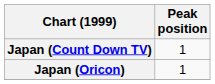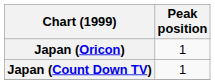 <table class="wikitable plainrowheaders">
 <tr>
 <th>Chart (1999)</th>
 <th>Peak<br>position</th>
 </tr>
 <tr>
-<th scope="row">Japan (<a href='#'>Count Down TV</a>)</th>
+<th scope="row">Japan (<a href='#'>Oricon</a>)</th>
 <td style="text-align:center;">1</td>
 </tr>
 <tr>
-<th scope="row">Japan (<a href='#'>Oricon</a>)</th>
+<th scope="row">Japan (<a href='#'>Count Down TV</a>)</th>
 <td style="text-align:center;">1</td>
 </tr>
 <tr>
 </tr>
 </table>
